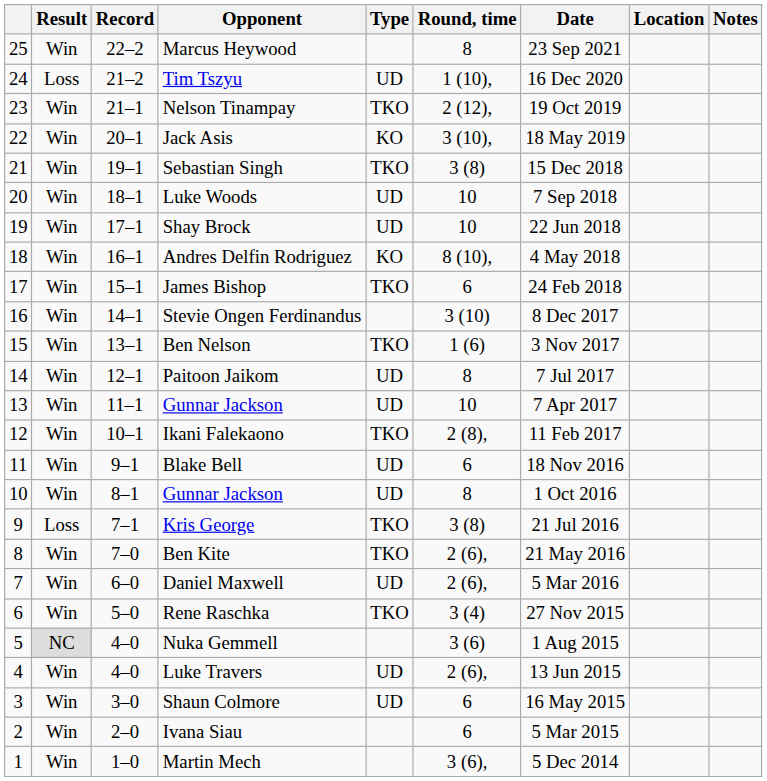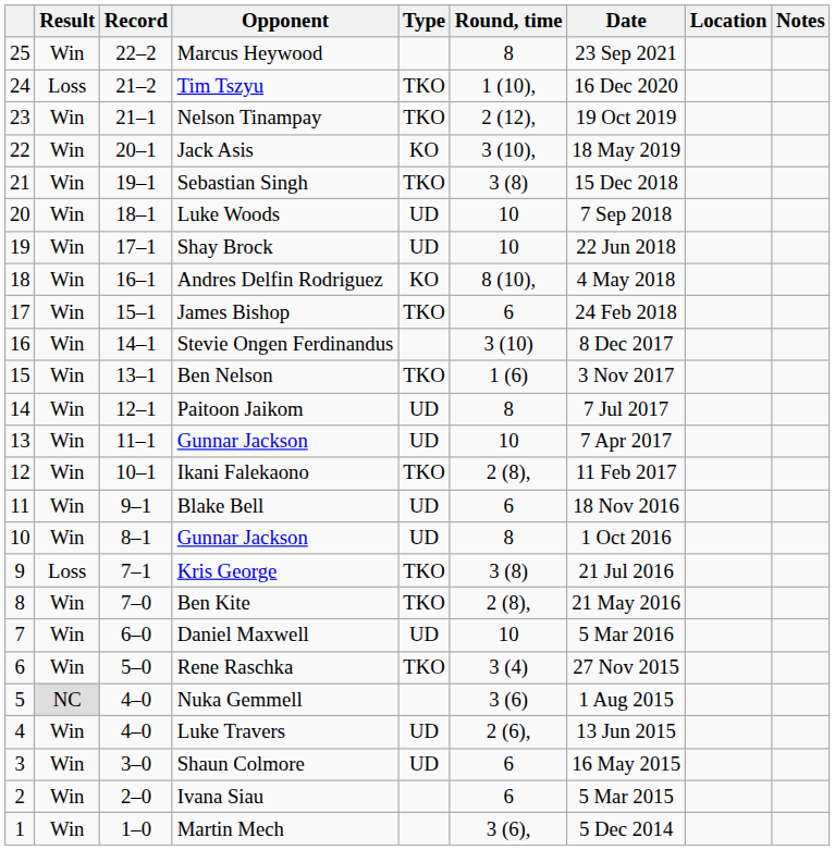 <table class="wikitable" style="text-align:center">
 <tr>
 <th></th>
 <th>Result</th>
 <th>Record</th>
 <th>Opponent</th>
 <th>Type</th>
 <th>Round, time</th>
 <th>Date</th>
 <th>Location</th>
 <th>Notes</th>
 </tr>
 <tr>
 <td>25</td>
 <td>Win</td>
 <td>22–2 </td>
 <td style="text-align:left;">Marcus Heywood</td>
 <td></td>
 <td>8</td>
 <td>23 Sep 2021</td>
 <td style="text-align:left;"></td>
 <td></td>
 </tr>
 <tr>
 <td>24</td>
 <td>Loss</td>
 <td>21–2 </td>
 <td style="text-align:left;"><a href='#'>Tim Tszyu</a></td>
-<td>UD</td>
+<td>TKO</td>
 <td>1 (10), </td>
 <td>16 Dec 2020</td>
 <td style="text-align:left;"></td>
 <td style="text-align:left;"></td>
 </tr>
 <tr>
 <td>23</td>
 <td>Win</td>
 <td>21–1 </td>
 <td style="text-align:left;">Nelson Tinampay</td>
 <td>TKO</td>
 <td>2 (12), </td>
 <td>19 Oct 2019</td>
 <td style="text-align:left;"></td>
 <td style="text-align:left;"></td>
 </tr>
 <tr>
 <td>22</td>
 <td>Win</td>
 <td>20–1 </td>
 <td style="text-align:left;">Jack Asis</td>
 <td>KO</td>
 <td>3 (10), </td>
 <td>18 May 2019</td>
 <td style="text-align:left;"></td>
 <td style="text-align:left;"></td>
 </tr>
 <tr>
 <td>21</td>
 <td>Win</td>
 <td>19–1 </td>
 <td style="text-align:left;">Sebastian Singh</td>
 <td>TKO</td>
 <td>3 (8)</td>
 <td>15 Dec 2018</td>
 <td style="text-align:left;"></td>
 <td style="text-align:left;"></td>
 </tr>
 <tr>
 <td>20</td>
 <td>Win</td>
 <td>18–1 </td>
 <td style="text-align:left;">Luke Woods</td>
 <td>UD</td>
 <td>10</td>
 <td>7 Sep 2018</td>
 <td style="text-align:left;"></td>
 <td style="text-align:left;"></td>
 </tr>
 <tr>
 <td>19</td>
 <td>Win</td>
 <td>17–1 </td>
 <td style="text-align:left;">Shay Brock</td>
 <td>UD</td>
 <td>10</td>
 <td>22 Jun 2018</td>
 <td style="text-align:left;"></td>
 <td style="text-align:left;"></td>
 </tr>
 <tr>
 <td>18</td>
 <td>Win</td>
 <td>16–1 </td>
 <td style="text-align:left;">Andres Delfin Rodriguez</td>
 <td>KO</td>
 <td>8 (10), </td>
 <td>4 May 2018</td>
 <td style="text-align:left;"></td>
 <td style="text-align:left;"></td>
 </tr>
 <tr>
 <td>17</td>
 <td>Win</td>
 <td>15–1 </td>
 <td style="text-align:left;">James Bishop</td>
 <td>TKO</td>
 <td>6</td>
 <td>24 Feb 2018</td>
 <td style="text-align:left;"></td>
 <td></td>
 </tr>
 <tr>
 <td>16</td>
 <td>Win</td>
 <td>14–1 </td>
 <td style="text-align:left;">Stevie Ongen Ferdinandus</td>
 <td></td>
 <td>3 (10)</td>
 <td>8 Dec 2017</td>
 <td style="text-align:left;"></td>
 <td style="text-align:left;"></td>
 </tr>
 <tr>
 <td>15</td>
 <td>Win</td>
 <td>13–1 </td>
 <td style="text-align:left;">Ben Nelson</td>
 <td>TKO</td>
 <td>1 (6)</td>
 <td>3 Nov 2017</td>
 <td style="text-align:left;"></td>
 <td></td>
 </tr>
 <tr>
 <td>14</td>
 <td>Win</td>
 <td>12–1 </td>
 <td style="text-align:left;">Paitoon Jaikom</td>
 <td>UD</td>
 <td>8</td>
 <td>7 Jul 2017</td>
 <td style="text-align:left;"></td>
 <td></td>
 </tr>
 <tr>
 <td>13</td>
 <td>Win</td>
 <td>11–1 </td>
 <td style="text-align:left;"><a href='#'>Gunnar Jackson</a></td>
 <td>UD</td>
 <td>10</td>
 <td>7 Apr 2017</td>
 <td style="text-align:left;"></td>
 <td style="text-align:left;"></td>
 </tr>
 <tr>
 <td>12</td>
 <td>Win</td>
 <td>10–1 </td>
 <td style="text-align:left;">Ikani Falekaono</td>
 <td>TKO</td>
 <td>2 (8), </td>
 <td>11 Feb 2017</td>
 <td style="text-align:left;"></td>
 <td></td>
 </tr>
 <tr>
 <td>11</td>
 <td>Win</td>
 <td>9–1 </td>
 <td style="text-align:left;">Blake Bell</td>
 <td>UD</td>
 <td>6</td>
 <td>18 Nov 2016</td>
 <td style="text-align:left;"></td>
 <td></td>
 </tr>
 <tr>
 <td>10</td>
 <td>Win</td>
 <td>8–1 </td>
 <td style="text-align:left;"><a href='#'>Gunnar Jackson</a></td>
 <td>UD</td>
 <td>8</td>
 <td>1 Oct 2016</td>
 <td style="text-align:left;"></td>
 <td></td>
 </tr>
 <tr>
 <td>9</td>
 <td>Loss</td>
 <td>7–1 </td>
 <td style="text-align:left;"><a href='#'>Kris George</a></td>
 <td>TKO</td>
 <td>3 (8)</td>
 <td>21 Jul 2016</td>
 <td style="text-align:left;"></td>
 <td></td>
 </tr>
 <tr>
 <td>8</td>
 <td>Win</td>
 <td>7–0 </td>
 <td style="text-align:left;">Ben Kite</td>
 <td>TKO</td>
-<td>2 (6), </td>
+<td>2 (8), </td>
 <td>21 May 2016</td>
 <td style="text-align:left;"></td>
 <td></td>
 </tr>
 <tr>
 <td>7</td>
 <td>Win</td>
 <td>6–0 </td>
 <td style="text-align:left;">Daniel Maxwell</td>
 <td>UD</td>
-<td>2 (6), </td>
+<td>10</td>
 <td>5 Mar 2016</td>
 <td style="text-align:left;"></td>
 <td style="text-align:left;"></td>
 </tr>
 <tr>
 <td>6</td>
 <td>Win</td>
 <td>5–0 </td>
 <td style="text-align:left;">Rene Raschka</td>
 <td>TKO</td>
 <td>3 (4)</td>
 <td>27 Nov 2015</td>
 <td style="text-align:left;"></td>
 <td></td>
 </tr>
 <tr>
 <td>5</td>
 <td style="background:#DDD">NC</td>
 <td>4–0 </td>
 <td style="text-align:left;">Nuka Gemmell</td>
 <td></td>
 <td>3 (6)</td>
 <td>1 Aug 2015</td>
 <td style="text-align:left;"></td>
 <td></td>
 </tr>
 <tr>
 <td>4</td>
 <td>Win</td>
 <td>4–0</td>
 <td style="text-align:left;">Luke Travers</td>
 <td>UD</td>
 <td>2 (6), </td>
 <td>13 Jun 2015</td>
 <td style="text-align:left;"></td>
 <td></td>
 </tr>
 <tr>
 <td>3</td>
 <td>Win</td>
 <td>3–0</td>
 <td style="text-align:left;">Shaun Colmore</td>
 <td>UD</td>
 <td>6</td>
 <td>16 May 2015</td>
 <td style="text-align:left;"></td>
 <td></td>
 </tr>
 <tr>
 <td>2</td>
 <td>Win</td>
 <td>2–0</td>
 <td style="text-align:left;">Ivana Siau</td>
 <td></td>
 <td>6</td>
 <td>5 Mar 2015</td>
 <td style="text-align:left;"></td>
 <td></td>
 </tr>
 <tr>
 <td>1</td>
 <td>Win</td>
 <td>1–0</td>
 <td style="text-align:left;">Martin Mech</td>
 <td></td>
 <td>3 (6), </td>
 <td>5 Dec 2014</td>
 <td style="text-align:left;"></td>
 <td></td>
 </tr>
 <tr>
 </tr>
 </table>
